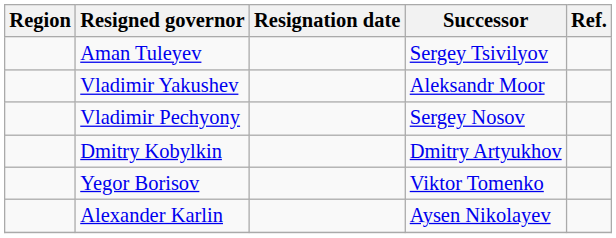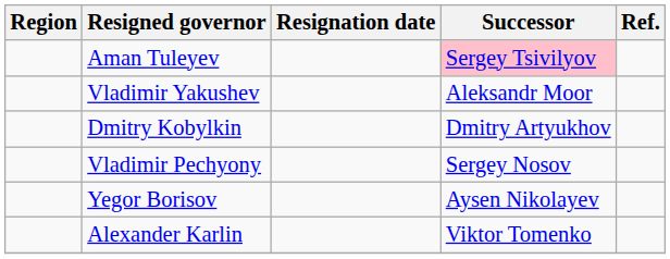 <table class="wikitable" style="text-align:left">
 <tr>
 <th>Region</th>
 <th>Resigned governor</th>
 <th>Resignation date</th>
 <th>Successor</th>
 <th>Ref.</th>
 </tr>
 <tr>
 <td></td>
 <td><a href='#'>Aman Tuleyev</a></td>
 <td></td>
-<td><a href='#'>Sergey Tsivilyov</a></td>
+<td style="background: pink;"><a href='#'>Sergey Tsivilyov</a></td>
 <td></td>
 </tr>
 <tr>
 <td></td>
 <td><a href='#'>Vladimir Yakushev</a></td>
 <td></td>
 <td><a href='#'>Aleksandr Moor</a></td>
 <td></td>
 </tr>
 <tr>
 <td></td>
+<td><a href='#'>Dmitry Kobylkin</a></td>
+<td></td>
+<td><a href='#'>Dmitry Artyukhov</a></td>
+<td></td>
+</tr>
+<tr>
+<td></td>
 <td><a href='#'>Vladimir Pechyony</a></td>
 <td></td>
 <td><a href='#'>Sergey Nosov</a></td>
 <td></td>
 </tr>
 <tr>
 <td></td>
-<td><a href='#'>Dmitry Kobylkin</a></td>
-<td></td>
-<td><a href='#'>Dmitry Artyukhov</a></td>
-<td></td>
-</tr>
-<tr>
-<td></td>
 <td><a href='#'>Yegor Borisov</a></td>
 <td></td>
-<td><a href='#'>Viktor Tomenko</a></td>
+<td><a href='#'>Aysen Nikolayev</a></td>
 <td></td>
 </tr>
 <tr>
 <td></td>
 <td><a href='#'>Alexander Karlin</a></td>
 <td></td>
-<td><a href='#'>Aysen Nikolayev</a></td>
+<td><a href='#'>Viktor Tomenko</a></td>
 <td></td>
 </tr>
 <tr>
 </tr>
 </table>
